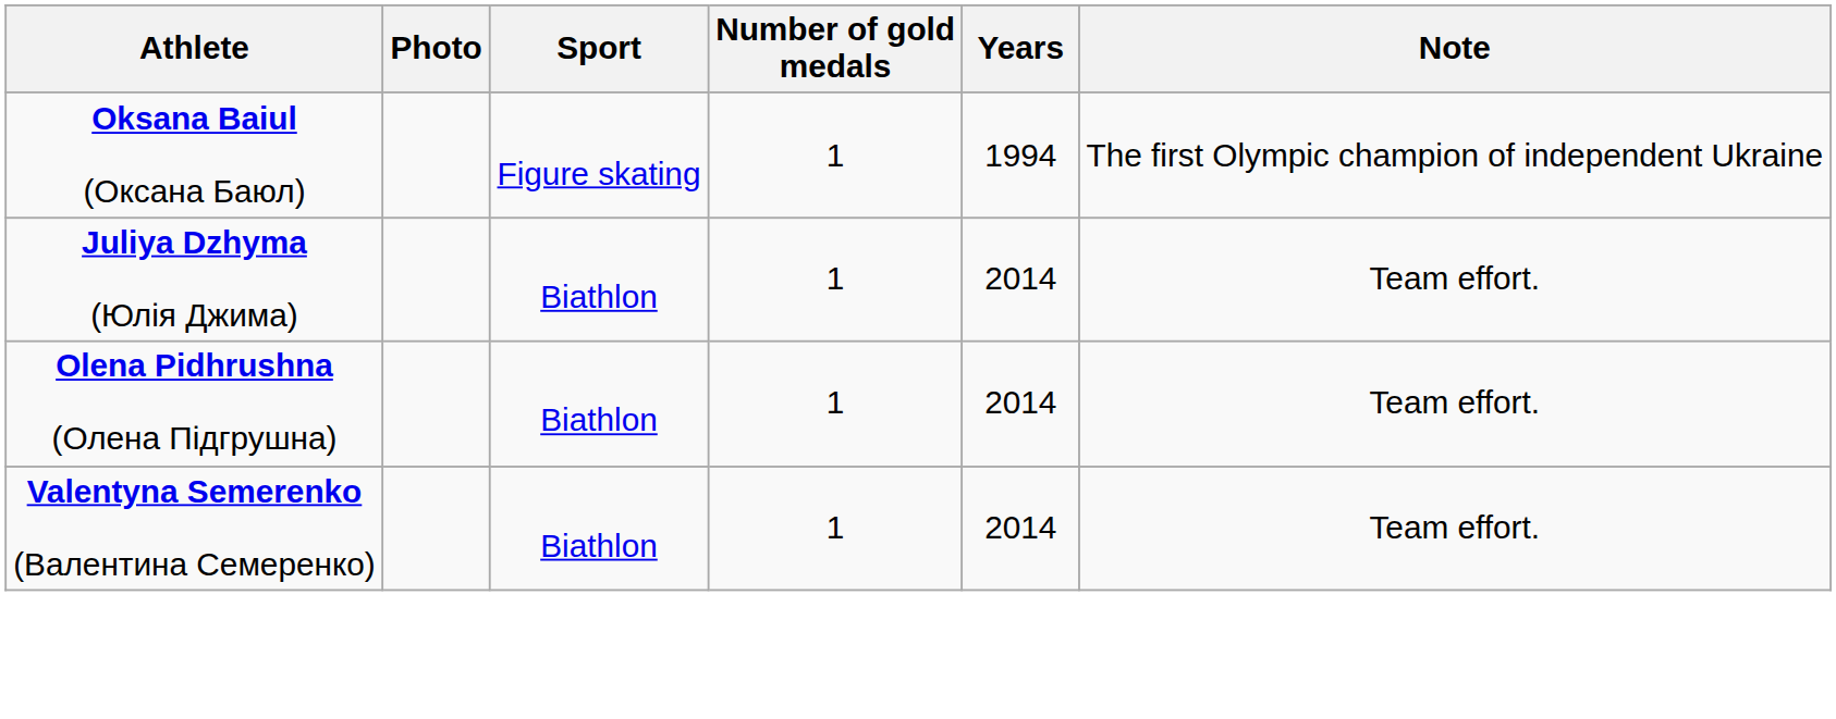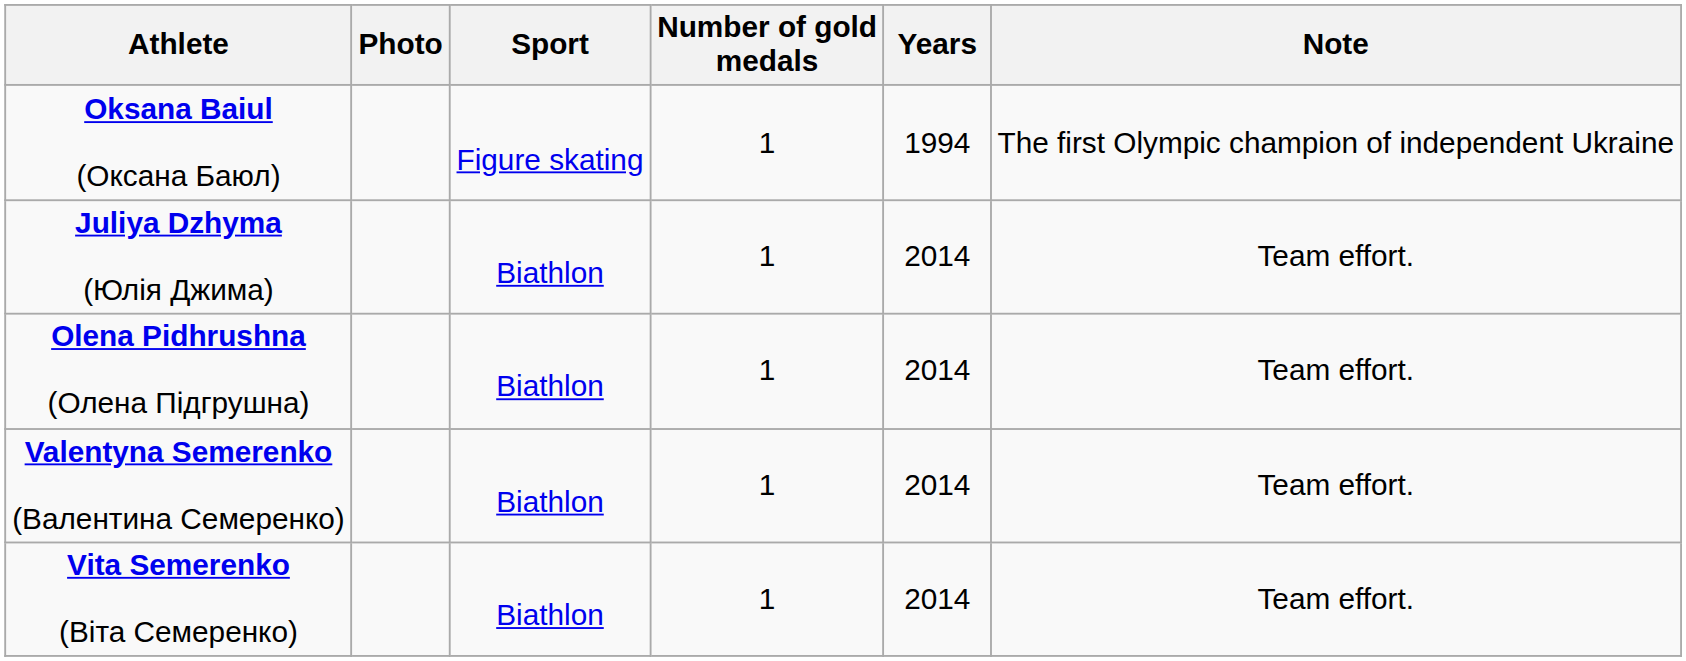 <table class="wikitable sortable" align="center" border=1 style="margin: 1em auto 1em auto;">
 <tr>
 <th align="center">Athlete</th>
 <th align="center">Photo</th>
 <th align="center">Sport</th>
 <th align="center">Number of gold<br>medals</th>
 <th align="center" width="50px">Years</th>
 <th align="center">Note</th>
 </tr>
 <tr align="center">
 <td><strong><a href='#'>Oksana Baiul</a></strong><br><br>(Оксана Баюл)</td>
 <td></td>
 <td><br><a href='#'>Figure skating</a></td>
 <td>1</td>
 <td>1994</td>
 <td>The first Olympic champion of independent Ukraine</td>
 </tr>
 <tr align="center">
 <td><strong><a href='#'>Juliya Dzhyma</a></strong><br><br>(Юлія Джима)</td>
 <td></td>
 <td><br><a href='#'>Biathlon</a></td>
 <td>1</td>
 <td>2014</td>
 <td>Team effort.</td>
 </tr>
 <tr align="center">
 <td><strong><a href='#'>Olena Pidhrushna</a></strong><br><br>(Олена Підгрушна)</td>
 <td></td>
 <td><br><a href='#'>Biathlon</a></td>
 <td>1</td>
 <td>2014</td>
 <td>Team effort.</td>
 </tr>
 <tr align="center">
 <td><strong><a href='#'>Valentyna Semerenko</a></strong><br><br>(Валентина Семеренко)</td>
 <td></td>
 <td><br><a href='#'>Biathlon</a></td>
 <td>1</td>
 <td>2014</td>
 <td>Team effort.</td>
 </tr>
+<tr align="center">
+<td><strong><a href='#'>Vita Semerenko</a></strong><br><br>(Віта Семеренко)</td>
+<td></td>
+<td><br><a href='#'>Biathlon</a></td>
+<td>1</td>
+<td>2014</td>
+<td>Team effort.</td>
+</tr>
 </table>
